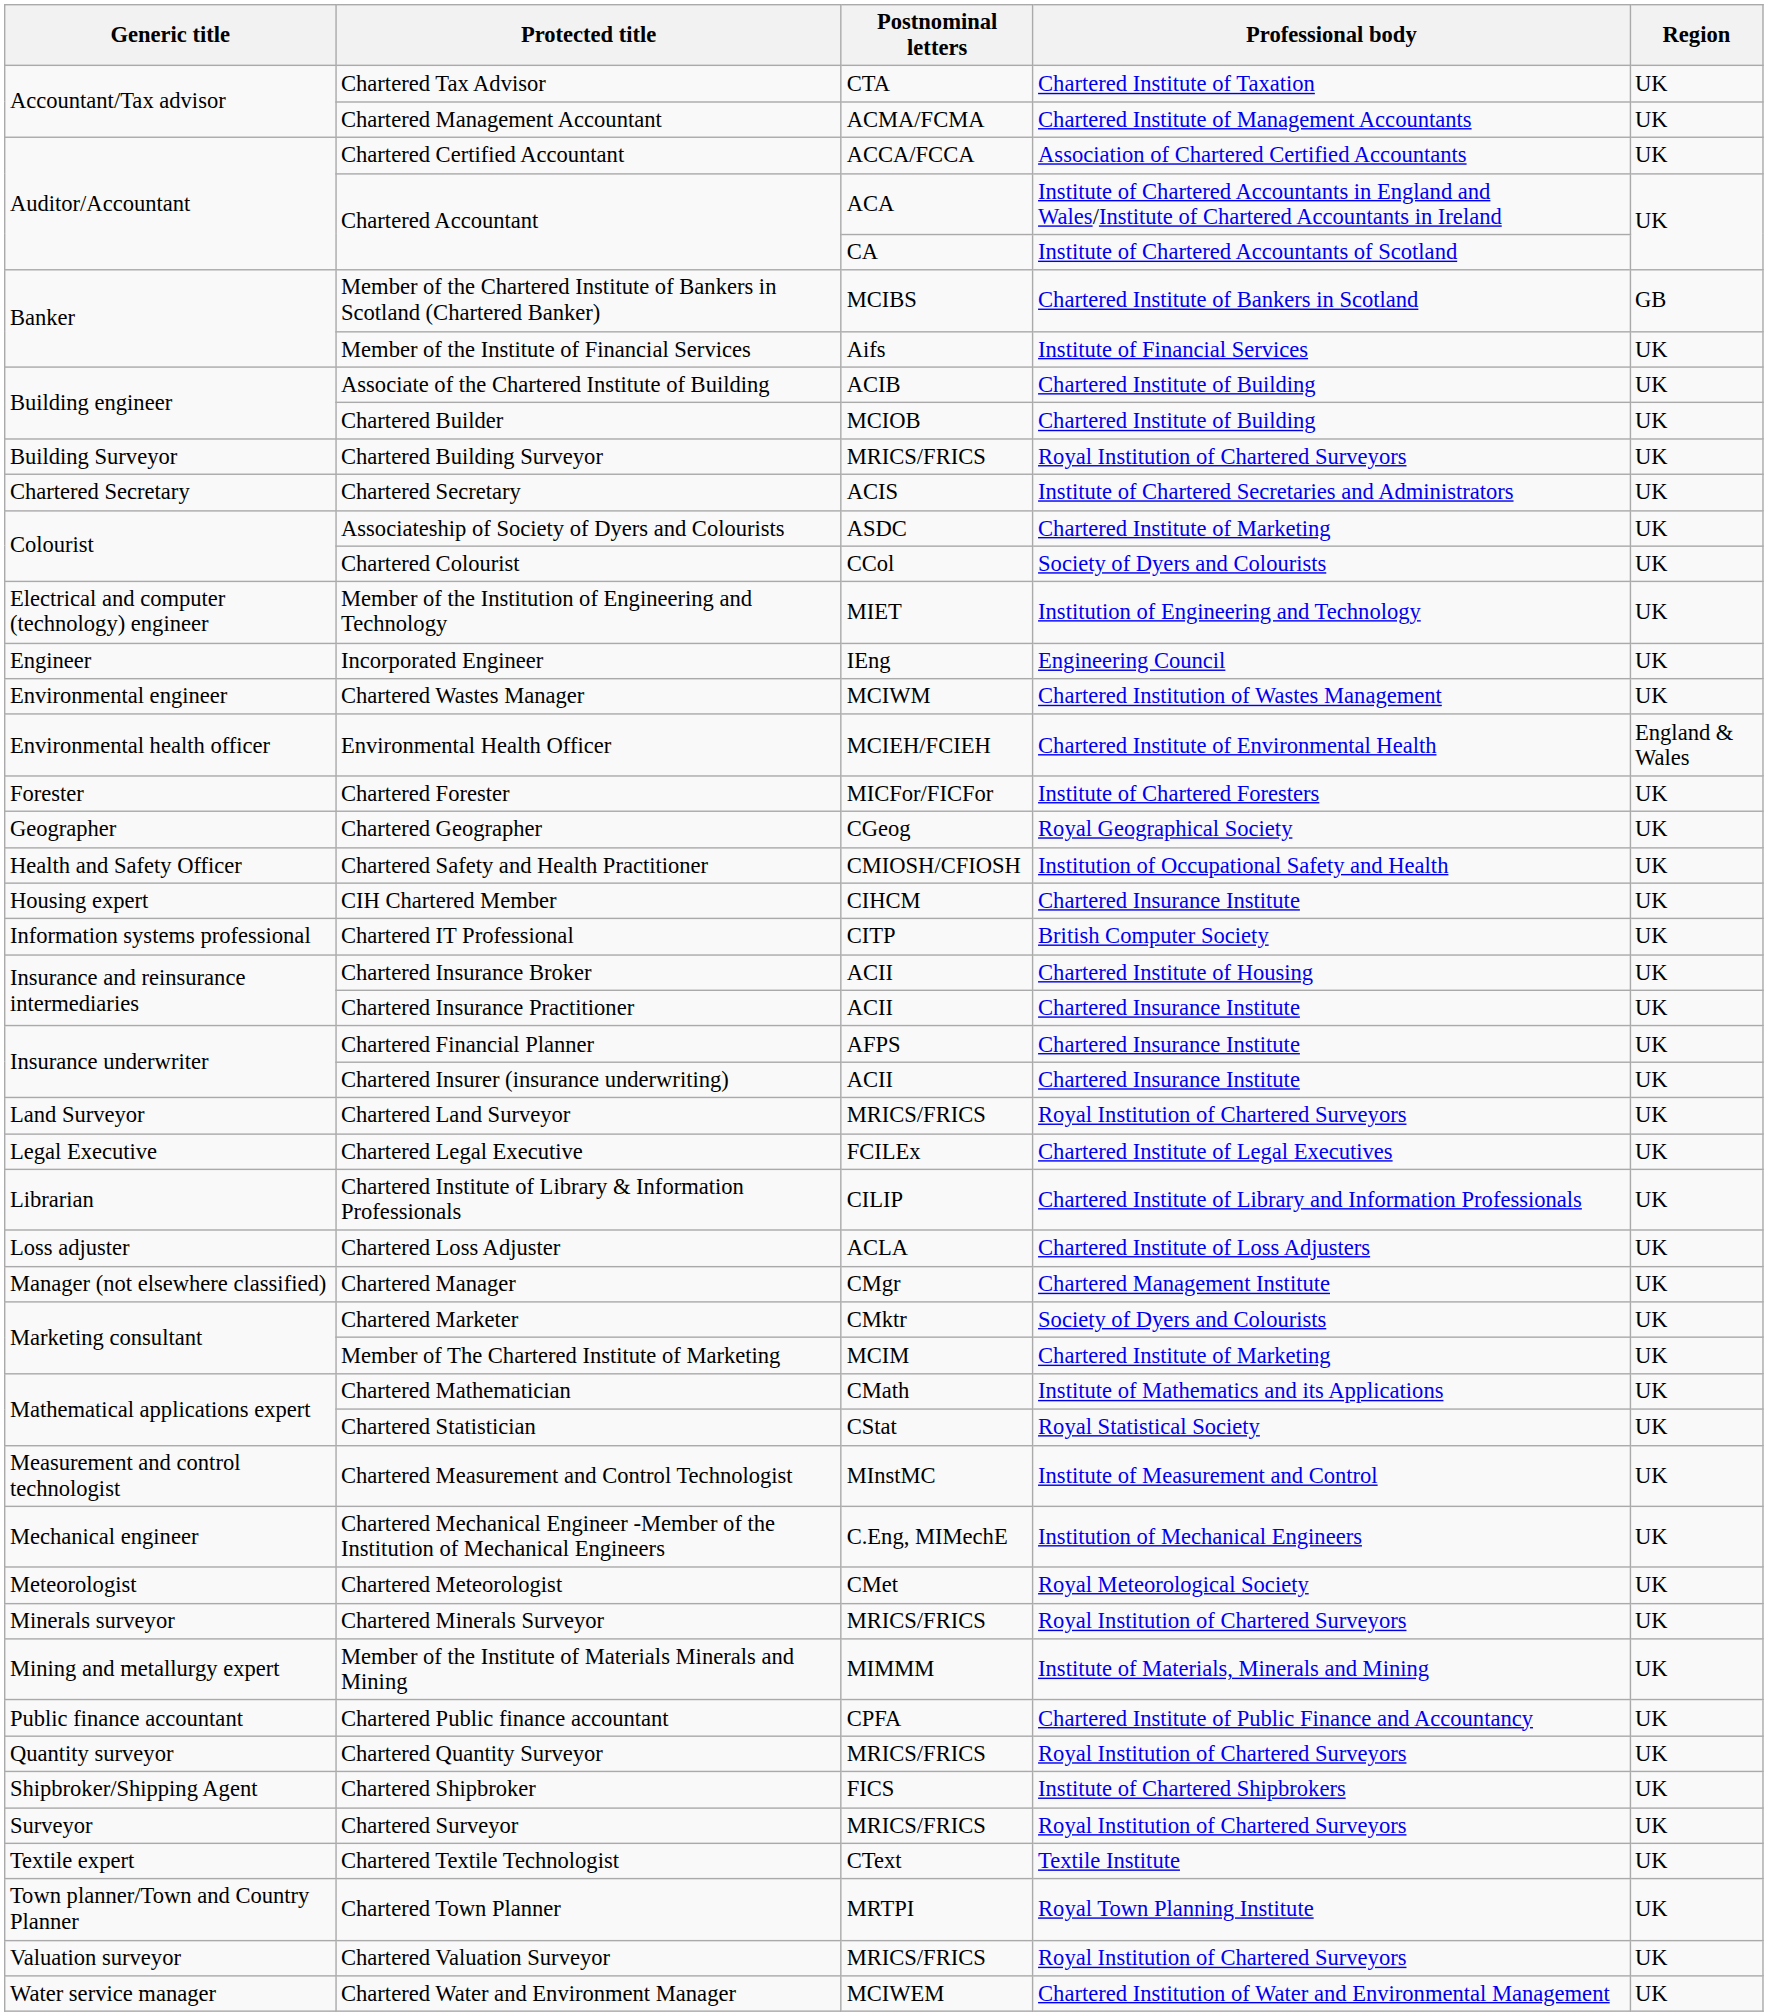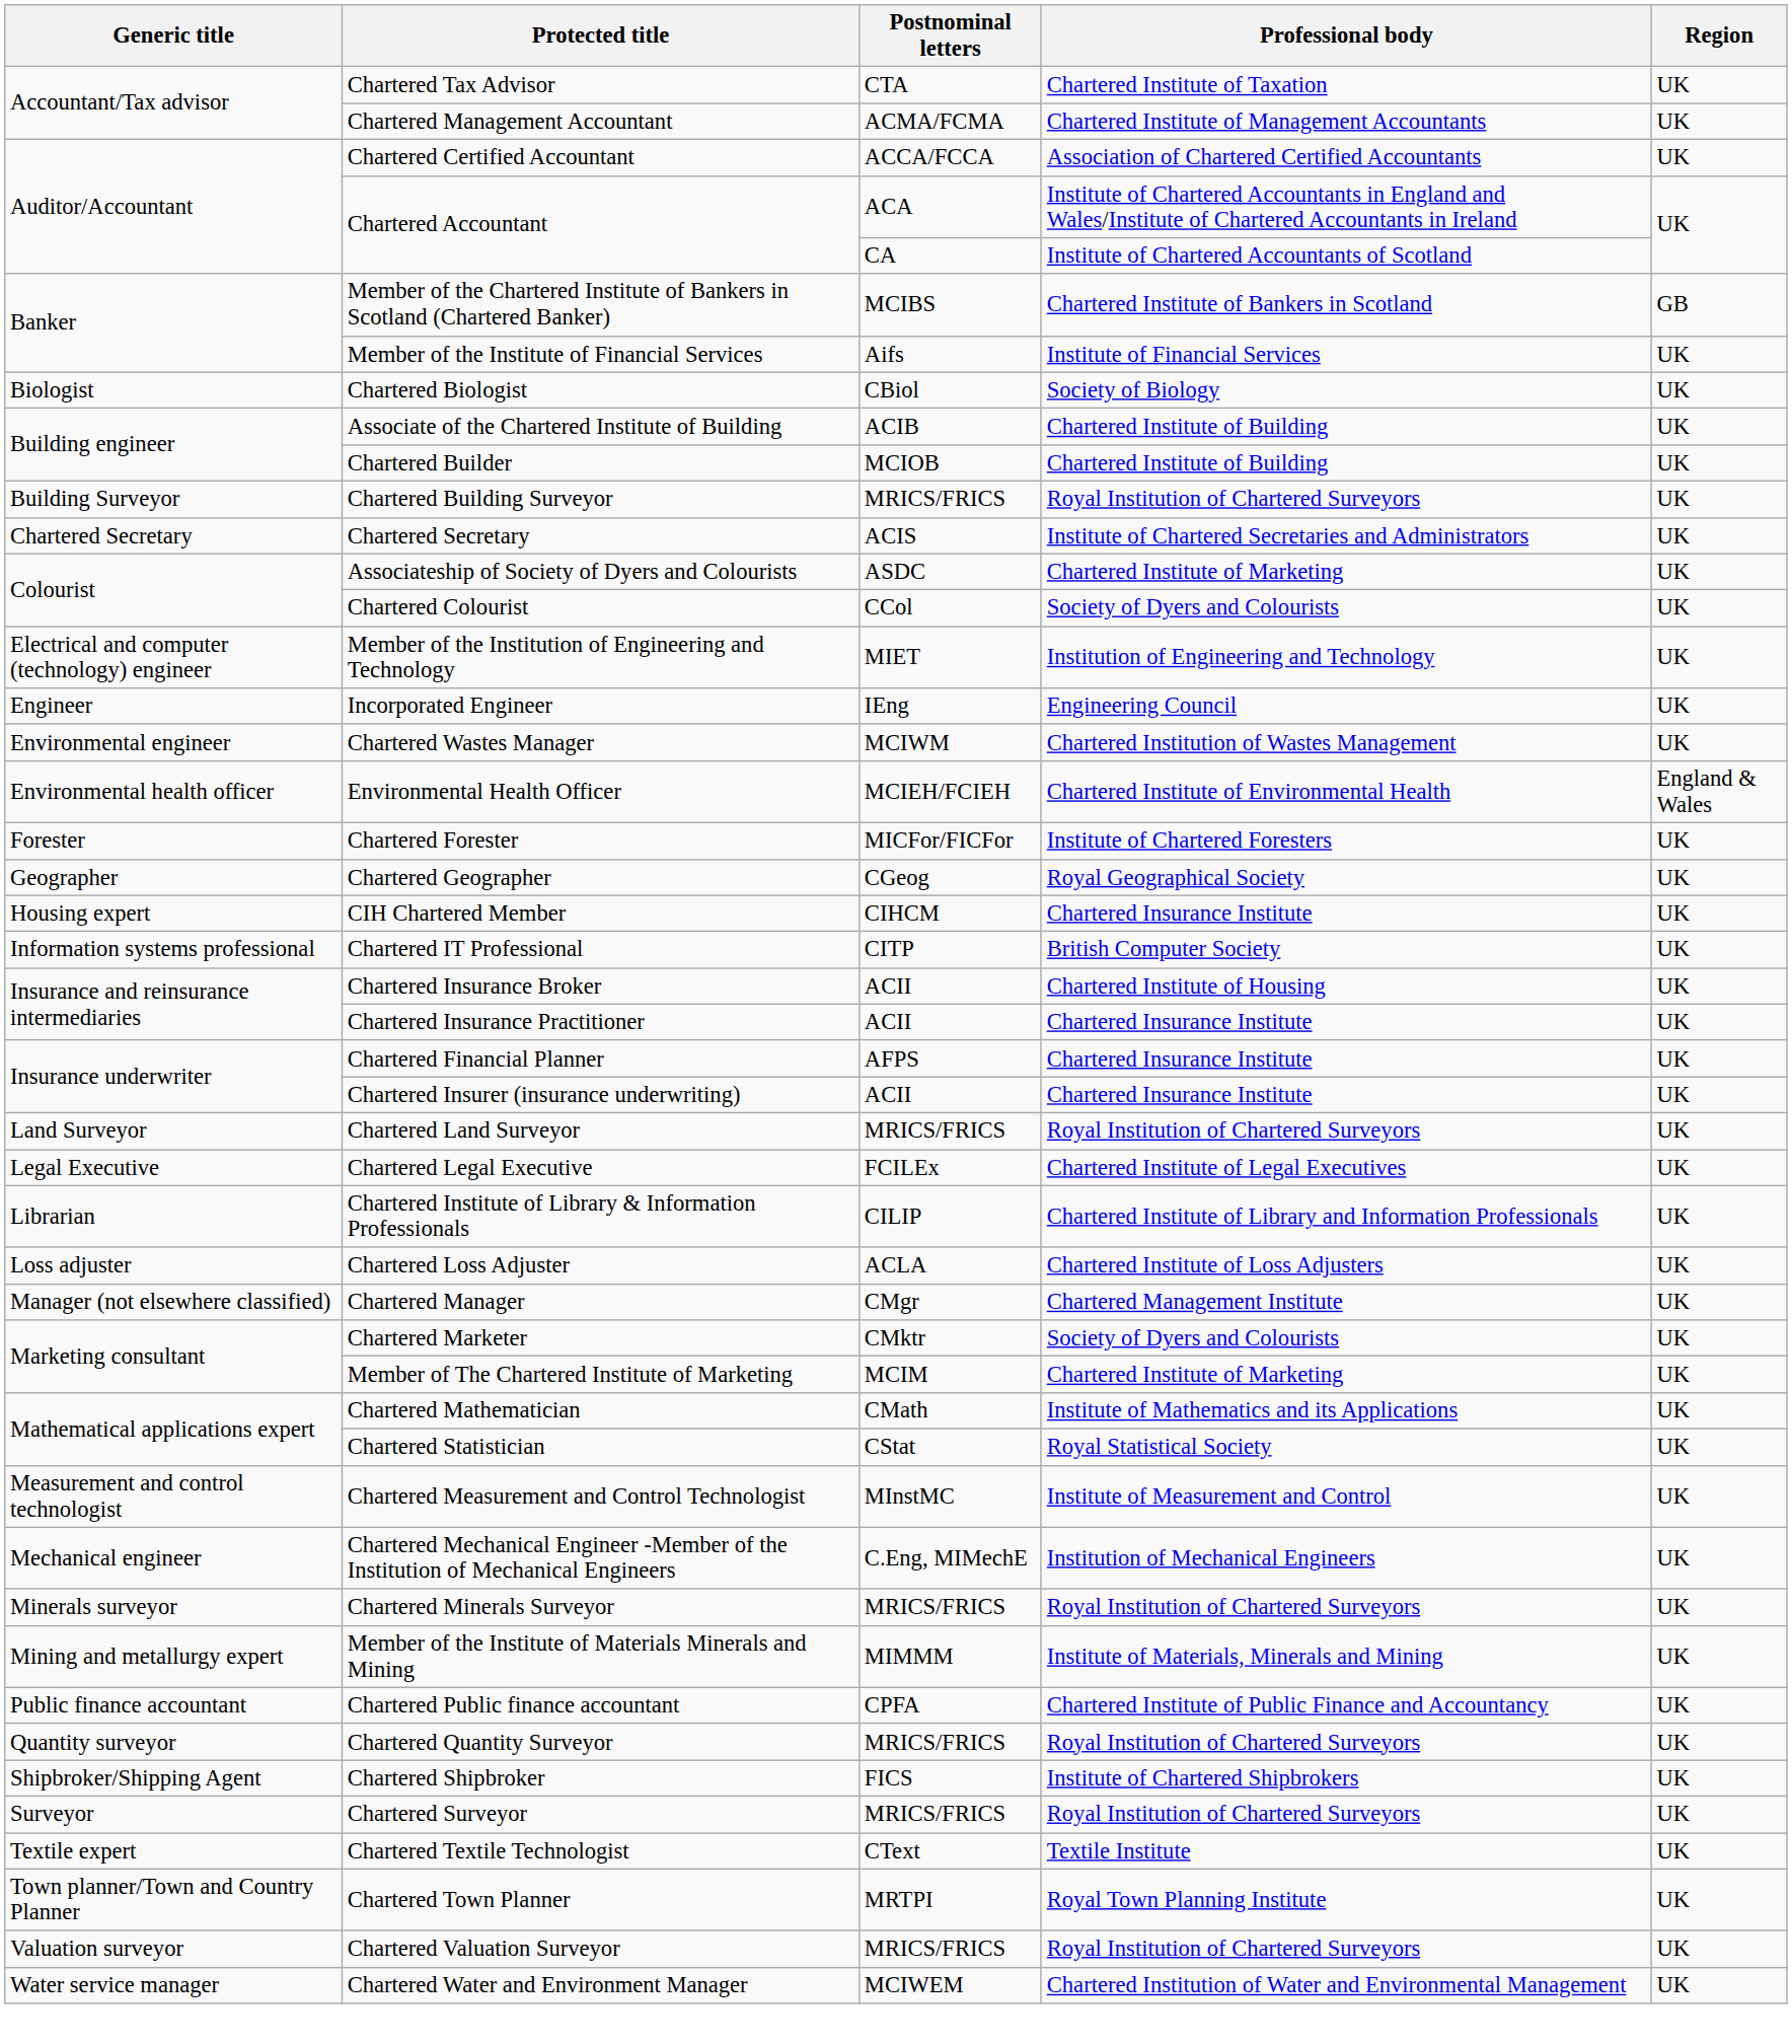 <table class= wikitable>
 <tr>
 <th>Generic title</th>
 <th>Protected title</th>
 <th>Postnominal letters</th>
 <th>Professional body</th>
 <th>Region</th>
 </tr>
 <tr>
 <td rowspan=2>Accountant/Tax advisor</td>
 <td>Chartered Tax Advisor</td>
 <td>CTA</td>
 <td><a href='#'>Chartered Institute of Taxation</a></td>
 <td>UK</td>
 </tr>
 <tr>
 <td>Chartered Management Accountant</td>
 <td>ACMA/FCMA</td>
 <td><a href='#'>Chartered Institute of Management Accountants</a></td>
 <td>UK</td>
 </tr>
 <tr>
 <td rowspan=3>Auditor/Accountant</td>
 <td>Chartered Certified Accountant</td>
 <td>ACCA/FCCA</td>
 <td><a href='#'>Association of Chartered Certified Accountants</a></td>
 <td>UK</td>
 </tr>
 <tr>
 <td rowspan=2>Chartered Accountant</td>
 <td>ACA</td>
 <td><a href='#'>Institute of Chartered Accountants in England and Wales</a>/<a href='#'>Institute of Chartered Accountants in Ireland</a></td>
 <td rowspan=2>UK</td>
 </tr>
 <tr>
 <td>CA</td>
 <td><a href='#'>Institute of Chartered Accountants of Scotland</a></td>
 </tr>
 <tr>
 <td rowspan=2>Banker</td>
 <td>Member of the Chartered Institute of Bankers in Scotland (Chartered Banker)</td>
 <td>MCIBS</td>
 <td><a href='#'>Chartered Institute of Bankers in Scotland</a></td>
 <td>GB</td>
 </tr>
 <tr>
 <td>Member of the Institute of Financial Services</td>
 <td>Aifs</td>
 <td><a href='#'>Institute of Financial Services</a></td>
+<td>UK</td>
+</tr>
+<tr>
+<td>Biologist</td>
+<td>Chartered Biologist</td>
+<td>CBiol</td>
+<td><a href='#'>Society of Biology</a></td>
 <td>UK</td>
 </tr>
 <tr>
 <td rowspan=2>Building engineer</td>
 <td>Associate of the Chartered Institute of Building</td>
 <td>ACIB</td>
 <td><a href='#'>Chartered Institute of Building</a></td>
 <td>UK</td>
 </tr>
 <tr>
 <td>Chartered Builder</td>
 <td>MCIOB</td>
 <td><a href='#'>Chartered Institute of Building</a></td>
 <td>UK</td>
 </tr>
 <tr>
 <td>Building Surveyor</td>
 <td>Chartered Building Surveyor</td>
 <td>MRICS/FRICS</td>
 <td><a href='#'>Royal Institution of Chartered Surveyors</a></td>
 <td>UK</td>
 </tr>
 <tr>
 <td>Chartered Secretary</td>
 <td>Chartered Secretary</td>
 <td>ACIS</td>
 <td><a href='#'>Institute of Chartered Secretaries and Administrators</a></td>
 <td>UK</td>
 </tr>
 <tr>
 <td rowspan=2>Colourist</td>
 <td>Associateship of Society of Dyers and Colourists</td>
 <td>ASDC</td>
 <td><a href='#'>Chartered Institute of Marketing</a></td>
 <td>UK</td>
 </tr>
 <tr>
 <td>Chartered Colourist</td>
 <td>CCol</td>
 <td><a href='#'>Society of Dyers and Colourists</a></td>
 <td>UK</td>
 </tr>
 <tr>
 <td>Electrical and computer (technology) engineer</td>
 <td>Member of the Institution of Engineering and Technology</td>
 <td>MIET</td>
 <td><a href='#'>Institution of Engineering and Technology</a></td>
 <td>UK</td>
 </tr>
 <tr>
 <td>Engineer</td>
 <td>Incorporated Engineer</td>
 <td>IEng</td>
 <td><a href='#'>Engineering Council</a></td>
 <td>UK</td>
 </tr>
 <tr>
 <td>Environmental engineer</td>
 <td>Chartered Wastes Manager</td>
 <td>MCIWM</td>
 <td><a href='#'>Chartered Institution of Wastes Management</a></td>
 <td>UK</td>
 </tr>
 <tr>
 <td>Environmental health officer</td>
 <td>Environmental Health Officer</td>
 <td>MCIEH/FCIEH</td>
 <td><a href='#'>Chartered Institute of Environmental Health</a></td>
 <td>England & Wales</td>
 </tr>
 <tr>
 <td>Forester</td>
 <td>Chartered Forester</td>
 <td>MICFor/FICFor</td>
 <td><a href='#'>Institute of Chartered Foresters</a></td>
 <td>UK</td>
 </tr>
 <tr>
 <td>Geographer</td>
 <td>Chartered Geographer</td>
 <td>CGeog</td>
 <td><a href='#'>Royal Geographical Society</a></td>
-<td>UK</td>
-</tr>
-<tr>
-<td>Health and Safety Officer</td>
-<td>Chartered Safety and Health Practitioner</td>
-<td>CMIOSH/CFIOSH</td>
-<td><a href='#'>Institution of Occupational Safety and Health</a></td>
 <td>UK</td>
 </tr>
 <tr>
 <td>Housing expert</td>
 <td>CIH Chartered Member</td>
 <td>CIHCM</td>
 <td><a href='#'>Chartered Insurance Institute</a></td>
 <td>UK</td>
 </tr>
 <tr>
 <td>Information systems professional</td>
 <td>Chartered IT Professional</td>
 <td>CITP</td>
 <td><a href='#'>British Computer Society</a></td>
 <td>UK</td>
 </tr>
 <tr>
 <td rowspan=2>Insurance and reinsurance intermediaries</td>
 <td>Chartered Insurance Broker</td>
 <td>ACII</td>
 <td><a href='#'>Chartered Institute of Housing</a></td>
 <td>UK</td>
 </tr>
 <tr>
 <td>Chartered Insurance Practitioner</td>
 <td>ACII</td>
 <td><a href='#'>Chartered Insurance Institute</a></td>
 <td>UK</td>
 </tr>
 <tr>
 <td rowspan=2>Insurance underwriter</td>
 <td>Chartered Financial Planner</td>
 <td>AFPS</td>
 <td><a href='#'>Chartered Insurance Institute</a></td>
 <td>UK</td>
 </tr>
 <tr>
 <td>Chartered Insurer (insurance underwriting)</td>
 <td>ACII</td>
 <td><a href='#'>Chartered Insurance Institute</a></td>
 <td>UK</td>
 </tr>
 <tr>
 <td>Land Surveyor</td>
 <td>Chartered Land Surveyor</td>
 <td>MRICS/FRICS</td>
 <td><a href='#'>Royal Institution of Chartered Surveyors</a></td>
 <td>UK</td>
 </tr>
 <tr>
 <td>Legal Executive</td>
 <td>Chartered Legal Executive</td>
 <td>FCILEx</td>
 <td><a href='#'>Chartered Institute of Legal Executives</a></td>
 <td>UK</td>
 </tr>
 <tr>
 <td>Librarian</td>
 <td>Chartered Institute of Library & Information Professionals</td>
 <td>CILIP</td>
 <td><a href='#'>Chartered Institute of Library and Information Professionals</a></td>
 <td>UK</td>
 </tr>
 <tr>
 <td>Loss adjuster</td>
 <td>Chartered Loss Adjuster</td>
 <td>ACLA</td>
 <td><a href='#'>Chartered Institute of Loss Adjusters</a></td>
 <td>UK</td>
 </tr>
 <tr>
 <td>Manager (not elsewhere classified)</td>
 <td>Chartered Manager</td>
 <td>CMgr</td>
 <td><a href='#'>Chartered Management Institute</a></td>
 <td>UK</td>
 </tr>
 <tr>
 <td rowspan=2>Marketing consultant</td>
 <td>Chartered Marketer</td>
 <td>CMktr</td>
 <td><a href='#'>Society of Dyers and Colourists</a></td>
 <td>UK</td>
 </tr>
 <tr>
 <td>Member of The Chartered Institute of Marketing</td>
 <td>MCIM</td>
 <td><a href='#'>Chartered Institute of Marketing</a></td>
 <td>UK</td>
 </tr>
 <tr>
 <td rowspan=2>Mathematical applications expert</td>
 <td>Chartered Mathematician</td>
 <td>CMath</td>
 <td><a href='#'>Institute of Mathematics and its Applications</a></td>
 <td>UK</td>
 </tr>
 <tr>
 <td>Chartered Statistician</td>
 <td>CStat</td>
 <td><a href='#'>Royal Statistical Society</a></td>
 <td>UK</td>
 </tr>
 <tr>
 <td>Measurement and control technologist</td>
 <td>Chartered Measurement and Control Technologist</td>
 <td>MInstMC</td>
 <td><a href='#'>Institute of Measurement and Control</a></td>
 <td>UK</td>
 </tr>
 <tr>
 <td>Mechanical engineer</td>
 <td>Chartered Mechanical Engineer -Member of the Institution of Mechanical Engineers</td>
 <td>C.Eng, MIMechE</td>
 <td><a href='#'>Institution of Mechanical Engineers</a></td>
 <td>UK</td>
 </tr>
 <tr>
-<td>Meteorologist</td>
-<td>Chartered Meteorologist</td>
-<td>CMet</td>
-<td><a href='#'>Royal Meteorological Society</a></td>
-<td>UK</td>
-</tr>
-<tr>
 <td>Minerals surveyor</td>
 <td>Chartered Minerals Surveyor</td>
 <td>MRICS/FRICS</td>
 <td><a href='#'>Royal Institution of Chartered Surveyors</a></td>
 <td>UK</td>
 </tr>
 <tr>
 <td>Mining and metallurgy expert</td>
 <td>Member of the Institute of Materials Minerals and Mining</td>
 <td>MIMMM</td>
 <td><a href='#'>Institute of Materials, Minerals and Mining</a></td>
 <td>UK</td>
 </tr>
 <tr>
 <td>Public finance accountant</td>
 <td>Chartered Public finance accountant</td>
 <td>CPFA</td>
 <td><a href='#'>Chartered Institute of Public Finance and Accountancy</a></td>
 <td>UK</td>
 </tr>
 <tr>
 <td>Quantity surveyor</td>
 <td>Chartered Quantity Surveyor</td>
 <td>MRICS/FRICS</td>
 <td><a href='#'>Royal Institution of Chartered Surveyors</a></td>
 <td>UK</td>
 </tr>
 <tr>
 <td>Shipbroker/Shipping Agent</td>
 <td>Chartered Shipbroker</td>
 <td>FICS</td>
 <td><a href='#'>Institute of Chartered Shipbrokers</a></td>
 <td>UK</td>
 </tr>
 <tr>
 <td>Surveyor</td>
 <td>Chartered Surveyor</td>
 <td>MRICS/FRICS</td>
 <td><a href='#'>Royal Institution of Chartered Surveyors</a></td>
 <td>UK</td>
 </tr>
 <tr>
 <td>Textile expert</td>
 <td>Chartered Textile Technologist</td>
 <td>CText</td>
 <td><a href='#'>Textile Institute</a></td>
 <td>UK</td>
 </tr>
 <tr>
 <td>Town planner/Town and Country Planner</td>
 <td>Chartered Town Planner</td>
 <td>MRTPI</td>
 <td><a href='#'>Royal Town Planning Institute</a></td>
 <td>UK</td>
 </tr>
 <tr>
 <td>Valuation surveyor</td>
 <td>Chartered Valuation Surveyor</td>
 <td>MRICS/FRICS</td>
 <td><a href='#'>Royal Institution of Chartered Surveyors</a></td>
 <td>UK</td>
 </tr>
 <tr>
 <td>Water service manager</td>
 <td>Chartered Water and Environment Manager</td>
 <td>MCIWEM</td>
 <td><a href='#'>Chartered Institution of Water and Environmental Management</a></td>
 <td>UK</td>
 </tr>
 </table>
